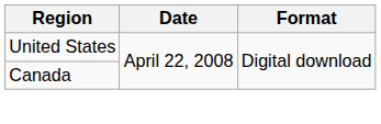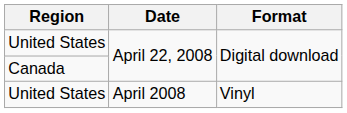 <table class="wikitable">
 <tr>
 <th>Region</th>
 <th>Date</th>
 <th>Format</th>
 </tr>
 <tr>
 <td>United States</td>
 <td rowspan="2">April 22, 2008</td>
 <td rowspan="2">Digital download</td>
 </tr>
 <tr>
 <td>Canada</td>
 </tr>
+<tr>
+<td>United States</td>
+<td>April 2008</td>
+<td>Vinyl</td>
+</tr>
 </table>
